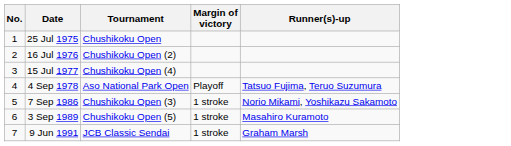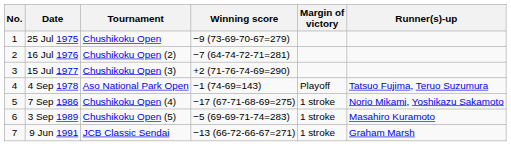 <table class="wikitable" style="font-size:95%;">
 <tr>
 <th>No.</th>
 <th>Date</th>
 <th>Tournament</th>
+<th>Winning score</th>
 <th>Margin of<br>victory</th>
 <th>Runner(s)-up</th>
 </tr>
 <tr>
 <td align=center>1</td>
 <td align=right>25 Jul <a href='#'>1975</a></td>
 <td><a href='#'>Chushikoku Open</a></td>
+<td>−9 (73-69-70-67=279)</td>
 <td></td>
 <td></td>
 </tr>
 <tr>
 <td align=center>2</td>
 <td align=right>16 Jul <a href='#'>1976</a></td>
 <td><a href='#'>Chushikoku Open</a> (2)</td>
+<td>−7 (64-74-72-71=281)</td>
 <td></td>
 <td></td>
 </tr>
 <tr>
 <td align=center>3</td>
 <td align=right>15 Jul <a href='#'>1977</a></td>
-<td><a href='#'>Chushikoku Open</a> (4)</td>
+<td><a href='#'>Chushikoku Open</a> (3)</td>
+<td>+2 (71-76-74-69=290)</td>
 <td></td>
 <td></td>
 </tr>
 <tr>
 <td align=center>4</td>
 <td align=right>4 Sep <a href='#'>1978</a></td>
 <td><a href='#'>Aso National Park Open</a></td>
+<td>−1 (74-69=143)</td>
 <td>Playoff</td>
 <td> <a href='#'>Tatsuo Fujima</a>,  <a href='#'>Teruo Suzumura</a></td>
 </tr>
 <tr>
 <td align=center>5</td>
 <td align=right>7 Sep <a href='#'>1986</a></td>
-<td><a href='#'>Chushikoku Open</a> (3)</td>
+<td><a href='#'>Chushikoku Open</a> (4)</td>
+<td>−17 (67-71-68-69=275)</td>
 <td>1 stroke</td>
 <td> <a href='#'>Norio Mikami</a>,  <a href='#'>Yoshikazu Sakamoto</a></td>
 </tr>
 <tr>
 <td align=center>6</td>
 <td align=right>3 Sep <a href='#'>1989</a></td>
 <td><a href='#'>Chushikoku Open</a> (5)</td>
+<td>−5 (69-69-71-74=283)</td>
 <td>1 stroke</td>
 <td> <a href='#'>Masahiro Kuramoto</a></td>
 </tr>
 <tr>
 <td align=center>7</td>
 <td align=right>9 Jun <a href='#'>1991</a></td>
 <td><a href='#'>JCB Classic Sendai</a></td>
+<td>−13 (66-72-66-67=271)</td>
 <td>1 stroke</td>
 <td> <a href='#'>Graham Marsh</a></td>
 </tr>
 </table>
